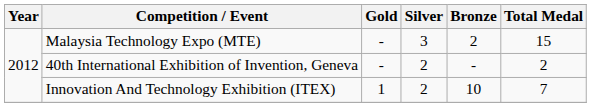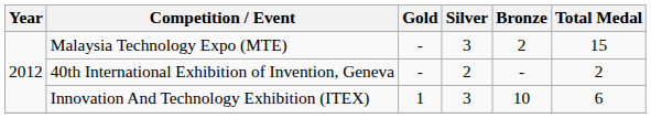 <table class="wikitable" style="text-align:center;">
 <tr>
 <th>Year</th>
 <th>Competition / Event</th>
 <th>Gold</th>
 <th>Silver</th>
 <th>Bronze</th>
 <th>Total Medal</th>
 </tr>
 <tr>
 <td rowspan="3">2012</td>
 <td align="left">Malaysia Technology Expo (MTE)</td>
 <td>-</td>
 <td>3</td>
 <td>2</td>
 <td>15</td>
 </tr>
 <tr>
 <td align="left">40th International Exhibition of Invention, Geneva</td>
 <td>-</td>
 <td>2</td>
 <td>-</td>
 <td>2</td>
 </tr>
 <tr>
 <td align="left">Innovation And Technology Exhibition (ITEX)</td>
 <td>1</td>
-<td>2</td>
+<td>3</td>
 <td>10</td>
-<td>7</td>
+<td>6</td>
 </tr>
 <tr>
 </tr>
 </table>
